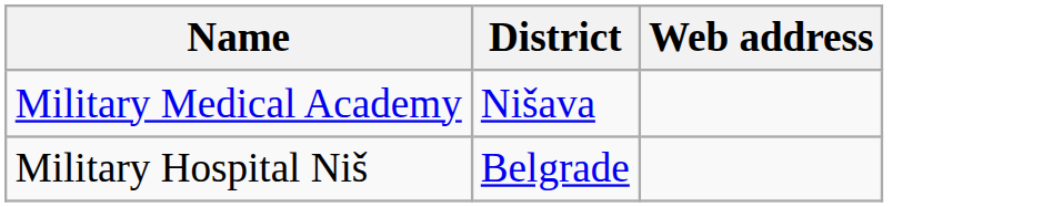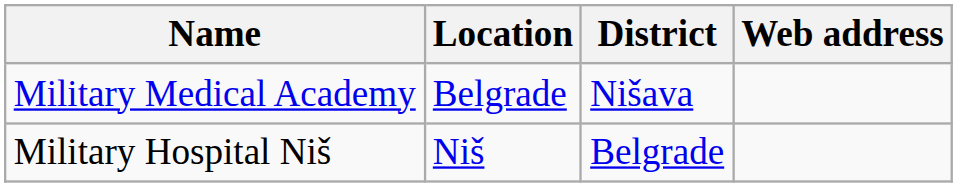 <table class="wikitable sortable">
 <tr>
 <th>Name</th>
+<th>Location</th>
 <th>District</th>
 <th>Web address</th>
 </tr>
 <tr>
 <td><a href='#'>Military Medical Academy</a></td>
+<td><a href='#'>Belgrade</a></td>
 <td><a href='#'>Nišava</a></td>
 <td></td>
 </tr>
 <tr>
 <td>Military Hospital Niš</td>
+<td><a href='#'>Niš</a></td>
 <td><a href='#'>Belgrade</a></td>
 <td></td>
 </tr>
 </table>
